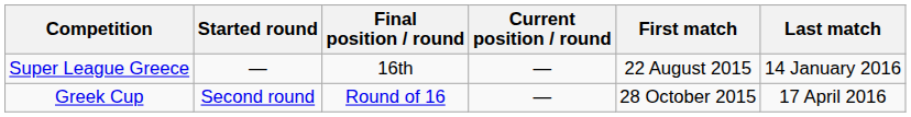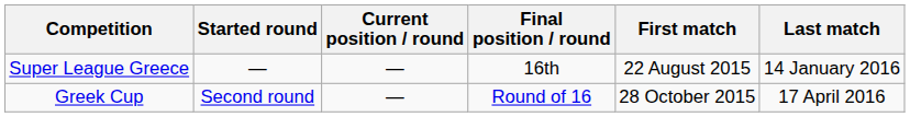 <table class="wikitable" style="text-align:center">
 <tr>
 <th>Competition</th>
 <th>Started round</th>
+<th>Current<br>position / round</th>
 <th>Final<br>position / round</th>
-<th>Current<br>position / round</th>
 <th>First match</th>
 <th>Last match</th>
 </tr>
 <tr>
 <td><a href='#'>Super League Greece</a></td>
 <td>—</td>
+<td>—</td>
 <td>16th</td>
-<td>—</td>
 <td>22 August 2015</td>
 <td>14 January 2016</td>
 </tr>
 <tr>
 <td><a href='#'>Greek Cup</a></td>
 <td><a href='#'>Second round</a></td>
+<td>—</td>
 <td><a href='#'>Round of 16</a></td>
-<td>—</td>
 <td>28 October 2015</td>
 <td>17 April 2016</td>
 </tr>
 </table>
